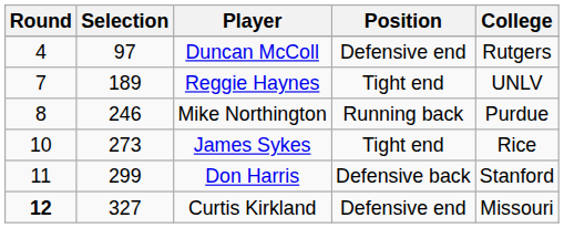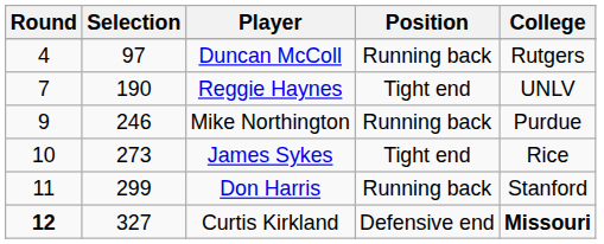 <table class="wikitable" style="font-size: 95%; text-align: center;">
 <tr>
 <th>Round</th>
 <th>Selection</th>
 <th>Player</th>
 <th>Position</th>
 <th>College</th>
 </tr>
 <tr>
 </tr>
 <tr align="center" bgcolor="">
 <td>4</td>
 <td>97</td>
 <td><a href='#'>Duncan McColl</a></td>
-<td>Defensive end</td>
+<td>Running back</td>
 <td>Rutgers</td>
 </tr>
 <tr align="center" bgcolor="">
 <td>7</td>
-<td>189</td>
+<td>190</td>
 <td><a href='#'>Reggie Haynes</a></td>
 <td>Tight end</td>
 <td>UNLV</td>
 </tr>
 <tr align="center" bgcolor="">
-<td>8</td>
+<td>9</td>
 <td>246</td>
 <td>Mike Northington</td>
 <td>Running back</td>
 <td>Purdue</td>
 </tr>
 <tr align="center" bgcolor="">
 <td>10</td>
 <td>273</td>
 <td><a href='#'>James Sykes</a></td>
 <td>Tight end</td>
 <td>Rice</td>
 </tr>
 <tr align="center" bgcolor="">
 <td>11</td>
 <td>299</td>
 <td><a href='#'>Don Harris</a></td>
-<td>Defensive back</td>
+<td>Running back</td>
 <td>Stanford</td>
 </tr>
 <tr align="center" bgcolor="">
 <td><strong>12</strong></td>
 <td>327</td>
 <td>Curtis Kirkland</td>
 <td>Defensive end</td>
-<td>Missouri</td>
+<td><strong>Missouri</strong></td>
 </tr>
 </table>
